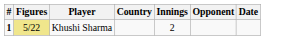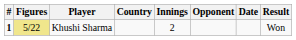 <table class="wikitable"  style="font-size:100%"  width:"100%">
 <tr>
 <th>#</th>
 <th>Figures</th>
 <th>Player</th>
 <th>Country</th>
 <th>Innings</th>
 <th>Opponent</th>
 <th>Date</th>
+<th>Result</th>
 </tr>
 <tr align="center";>
 <td><strong>1</strong></td>
 <td style="background: khaki;">5/22</td>
 <td>Khushi Sharma</td>
 <td></td>
 <td>2</td>
 <td></td>
 <td></td>
+<td>Won</td>
 </tr>
 </table>
